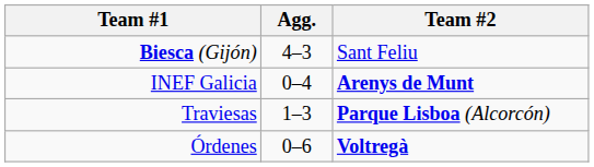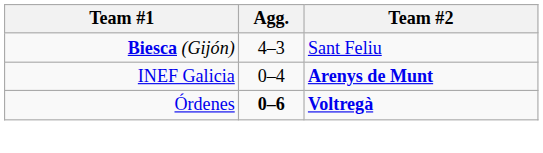 <table class=wikitable style="text-align:center">
 <tr>
 <th width=200>Team #1</th>
 <th width=50>Agg.</th>
 <th width=200>Team #2</th>
 </tr>
 <tr>
 <td align=right><strong><a href='#'>Biesca</a></strong> <em>(Gijón)</em> </td>
 <td align=center>4–3</td>
 <td align=left> <a href='#'>Sant Feliu</a></td>
 </tr>
 <tr>
 <td align=right><a href='#'>INEF Galicia</a> </td>
 <td align=center>0–4</td>
 <td align=left> <strong><a href='#'>Arenys de Munt</a></strong></td>
 </tr>
 <tr>
-<td align=right><a href='#'>Traviesas</a> </td>
-<td align=center>1–3</td>
-<td align=left> <strong><a href='#'>Parque Lisboa</a></strong> <em>(Alcorcón)</em></td>
-</tr>
-<tr>
 <td align=right><a href='#'>Órdenes</a> </td>
-<td align=center>0–6</td>
+<td align=center><strong>0–6</strong></td>
 <td align=left> <strong><a href='#'>Voltregà</a></strong></td>
 </tr>
 </table>
